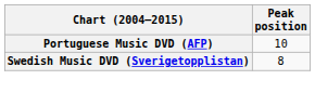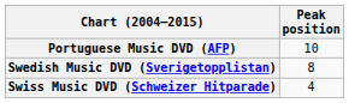 <table class="wikitable plainrowheaders sortable" style="text-align:center;">
 <tr>
 <th>Chart (2004–2015)</th>
 <th>Peak<br>position</th>
 </tr>
 <tr>
 <th scope="row">Portuguese Music DVD (<a href='#'>AFP</a>)</th>
 <td>10</td>
 </tr>
 <tr>
 <th scope="row">Swedish Music DVD (<a href='#'>Sverigetopplistan</a>)</th>
 <td>8</td>
 </tr>
+<tr>
+<th scope="row">Swiss Music DVD (<a href='#'>Schweizer Hitparade</a>)</th>
+<td>4</td>
+</tr>
 </table>
